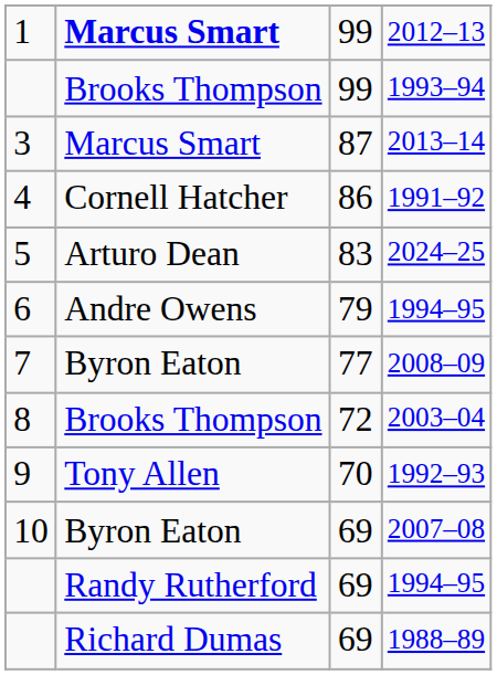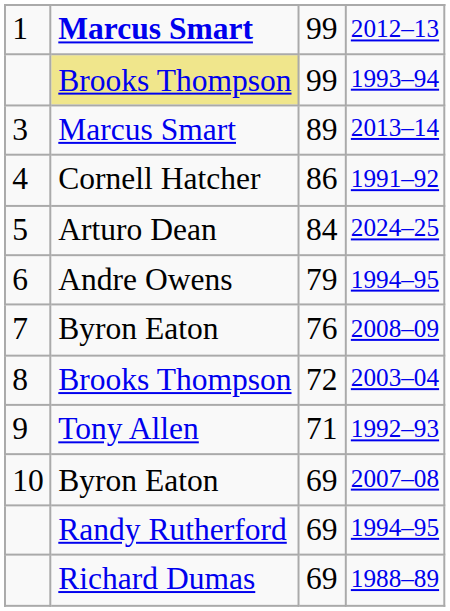 <table class="wikitable">
 <tr>
 </tr>
 <tr>
 <td>1</td>
 <td><strong><a href='#'>Marcus Smart</a></strong></td>
 <td>99</td>
 <td style="font-size:80%;"><a href='#'>2012–13</a></td>
 </tr>
 <tr>
 <td></td>
-<td><a href='#'>Brooks Thompson</a></td>
+<td style="background: khaki;"><a href='#'>Brooks Thompson</a></td>
 <td>99</td>
 <td style="font-size:80%;"><a href='#'>1993–94</a></td>
 </tr>
 <tr>
 <td>3</td>
 <td><a href='#'>Marcus Smart</a></td>
-<td>87</td>
+<td>89</td>
 <td style="font-size:80%;"><a href='#'>2013–14</a></td>
 </tr>
 <tr>
 <td>4</td>
 <td>Cornell Hatcher</td>
 <td>86</td>
 <td style="font-size:80%;"><a href='#'>1991–92</a></td>
 </tr>
 <tr>
 <td>5</td>
 <td>Arturo Dean</td>
-<td>83</td>
+<td>84</td>
 <td style="font-size:80%;"><a href='#'>2024–25</a></td>
 </tr>
 <tr>
 <td>6</td>
 <td>Andre Owens</td>
 <td>79</td>
 <td style="font-size:80%;"><a href='#'>1994–95</a></td>
 </tr>
 <tr>
 <td>7</td>
 <td>Byron Eaton</td>
-<td>77</td>
+<td>76</td>
 <td style="font-size:80%;"><a href='#'>2008–09</a></td>
 </tr>
 <tr>
 <td>8</td>
 <td><a href='#'>Brooks Thompson</a></td>
 <td>72</td>
 <td style="font-size:80%;"><a href='#'>2003–04</a></td>
 </tr>
 <tr>
 <td>9</td>
 <td><a href='#'>Tony Allen</a></td>
-<td>70</td>
+<td>71</td>
 <td style="font-size:80%;"><a href='#'>1992–93</a></td>
 </tr>
 <tr>
 <td>10</td>
 <td>Byron Eaton</td>
 <td>69</td>
 <td style="font-size:80%;"><a href='#'>2007–08</a></td>
 </tr>
 <tr>
 <td></td>
 <td><a href='#'>Randy Rutherford</a></td>
 <td>69</td>
 <td style="font-size:80%;"><a href='#'>1994–95</a></td>
 </tr>
 <tr>
 <td></td>
 <td><a href='#'>Richard Dumas</a></td>
 <td>69</td>
 <td style="font-size:80%;"><a href='#'>1988–89</a></td>
 </tr>
 </table>
